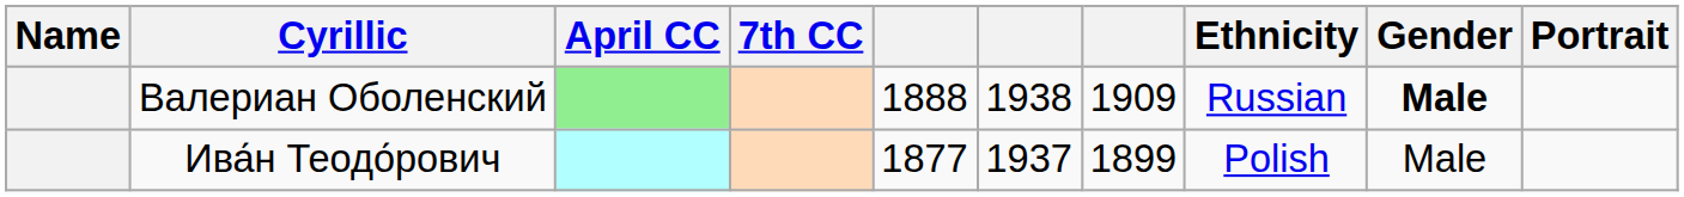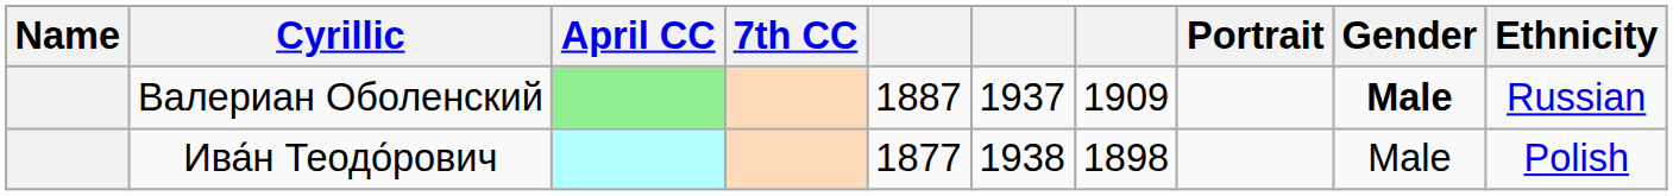 <table class="wikitable sortable" style=text-align:center>
 <tr>
 <th scope="col">Name</th>
 <th scope="col" class="unsortable"><a href='#'>Cyrillic</a></th>
 <th scope="col"><a href='#'>April CC</a></th>
 <th scope="col"><a href='#'>7th CC</a></th>
 <th scope="col"></th>
 <th scope="col"></th>
 <th scope="col"></th>
+<th scope="col" class="unsortable">Portrait</th>
+<th scope="col">Gender</th>
 <th scope="col">Ethnicity</th>
-<th scope="col">Gender</th>
-<th scope="col" class="unsortable">Portrait</th>
 </tr>
 <tr>
 <th align="center" scope="row" style="font-weight:normal;"></th>
 <td>Валериан Оболенский</td>
 <td bgcolor = LightGreen></td>
 <td bgcolor = PeachPuff></td>
-<td>1888</td>
-<td>1938</td>
+<td>1887</td>
+<td>1937</td>
 <td>1909</td>
+<td></td>
+<td><strong>Male</strong></td>
 <td><a href='#'>Russian</a></td>
-<td><strong>Male</strong></td>
-<td></td>
 </tr>
 <tr>
 <th align="center" scope="row" style="font-weight:normal;"></th>
 <td>Ива́н Теодо́рович</td>
 <td bgcolor = #B2FFFF></td>
 <td bgcolor = PeachPuff></td>
 <td>1877</td>
-<td>1937</td>
-<td>1899</td>
+<td>1938</td>
+<td>1898</td>
+<td></td>
+<td>Male</td>
 <td><a href='#'>Polish</a></td>
-<td>Male</td>
-<td></td>
 </tr>
 </table>
